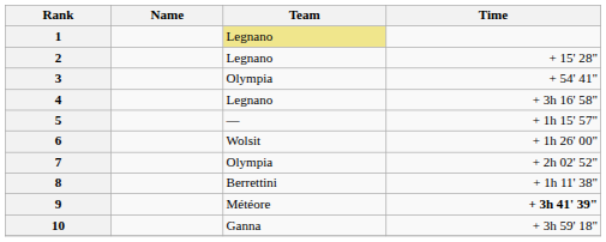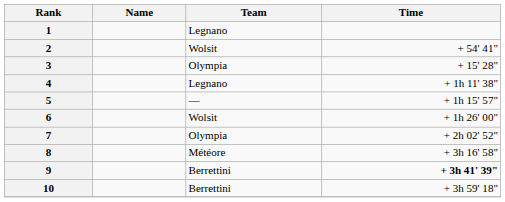 <table class="wikitable" style="width:45em;margin-bottom:0;">
 <tr>
 <th>Rank</th>
 <th>Name</th>
 <th>Team</th>
 <th>Time</th>
 </tr>
 <tr>
 <th style="text-align:center">1</th>
 <td></td>
-<td style="background: khaki;">Legnano</td>
+<td>Legnano</td>
 <td align="right"></td>
 </tr>
 <tr>
 <th style="text-align:center">2</th>
 <td></td>
-<td>Legnano</td>
-<td align="right">+ 15' 28"</td>
+<td>Wolsit</td>
+<td align="right">+ 54' 41"</td>
 </tr>
 <tr>
 <th style="text-align:center">3</th>
 <td></td>
 <td>Olympia</td>
-<td align="right">+ 54' 41"</td>
+<td align="right">+ 15' 28"</td>
 </tr>
 <tr>
 <th style="text-align:center">4</th>
 <td></td>
 <td>Legnano</td>
-<td align="right">+ 3h 16' 58"</td>
+<td align="right">+ 1h 11' 38"</td>
 </tr>
 <tr>
 <th style="text-align:center">5</th>
 <td></td>
 <td>—</td>
 <td align="right">+ 1h 15' 57"</td>
 </tr>
 <tr>
 <th style="text-align:center">6</th>
 <td></td>
 <td>Wolsit</td>
 <td align="right">+ 1h 26' 00"</td>
 </tr>
 <tr>
 <th style="text-align:center">7</th>
 <td></td>
 <td>Olympia</td>
 <td align="right">+ 2h 02' 52"</td>
 </tr>
 <tr>
 <th style="text-align:center">8</th>
 <td></td>
-<td>Berrettini</td>
-<td align="right">+ 1h 11' 38"</td>
+<td>Météore</td>
+<td align="right">+ 3h 16' 58"</td>
 </tr>
 <tr>
 <th style="text-align:center">9</th>
 <td></td>
-<td>Météore</td>
+<td>Berrettini</td>
 <td align="right"><strong>+ 3h 41' 39"</strong></td>
 </tr>
 <tr>
 <th style="text-align:center">10</th>
 <td></td>
-<td>Ganna</td>
+<td>Berrettini</td>
 <td align="right">+ 3h 59' 18"</td>
 </tr>
 <tr>
 </tr>
 </table>
